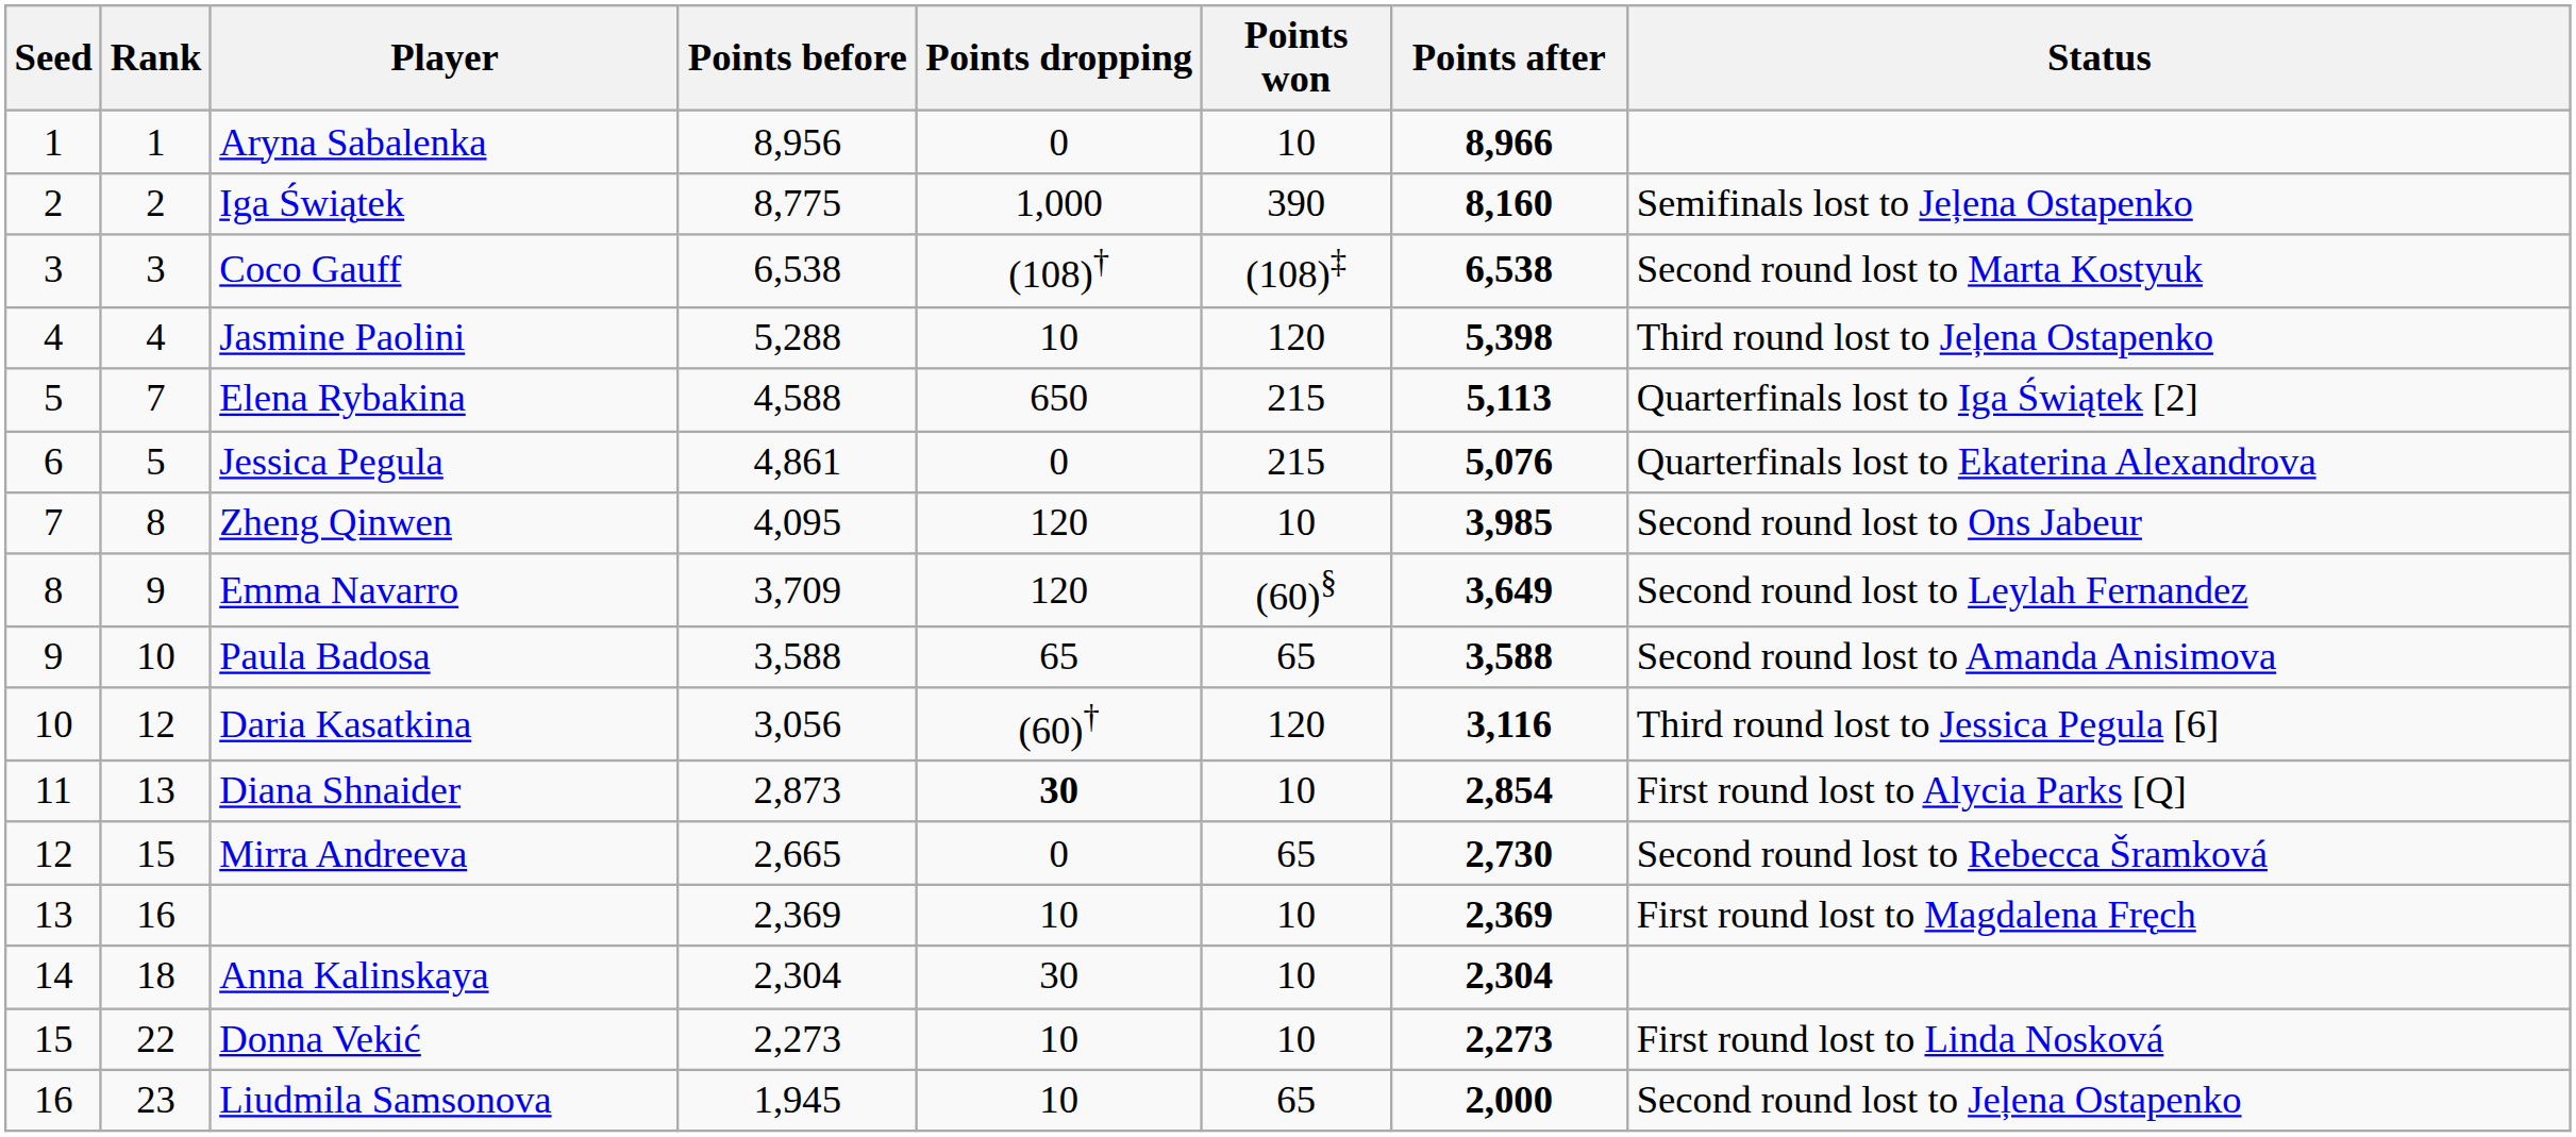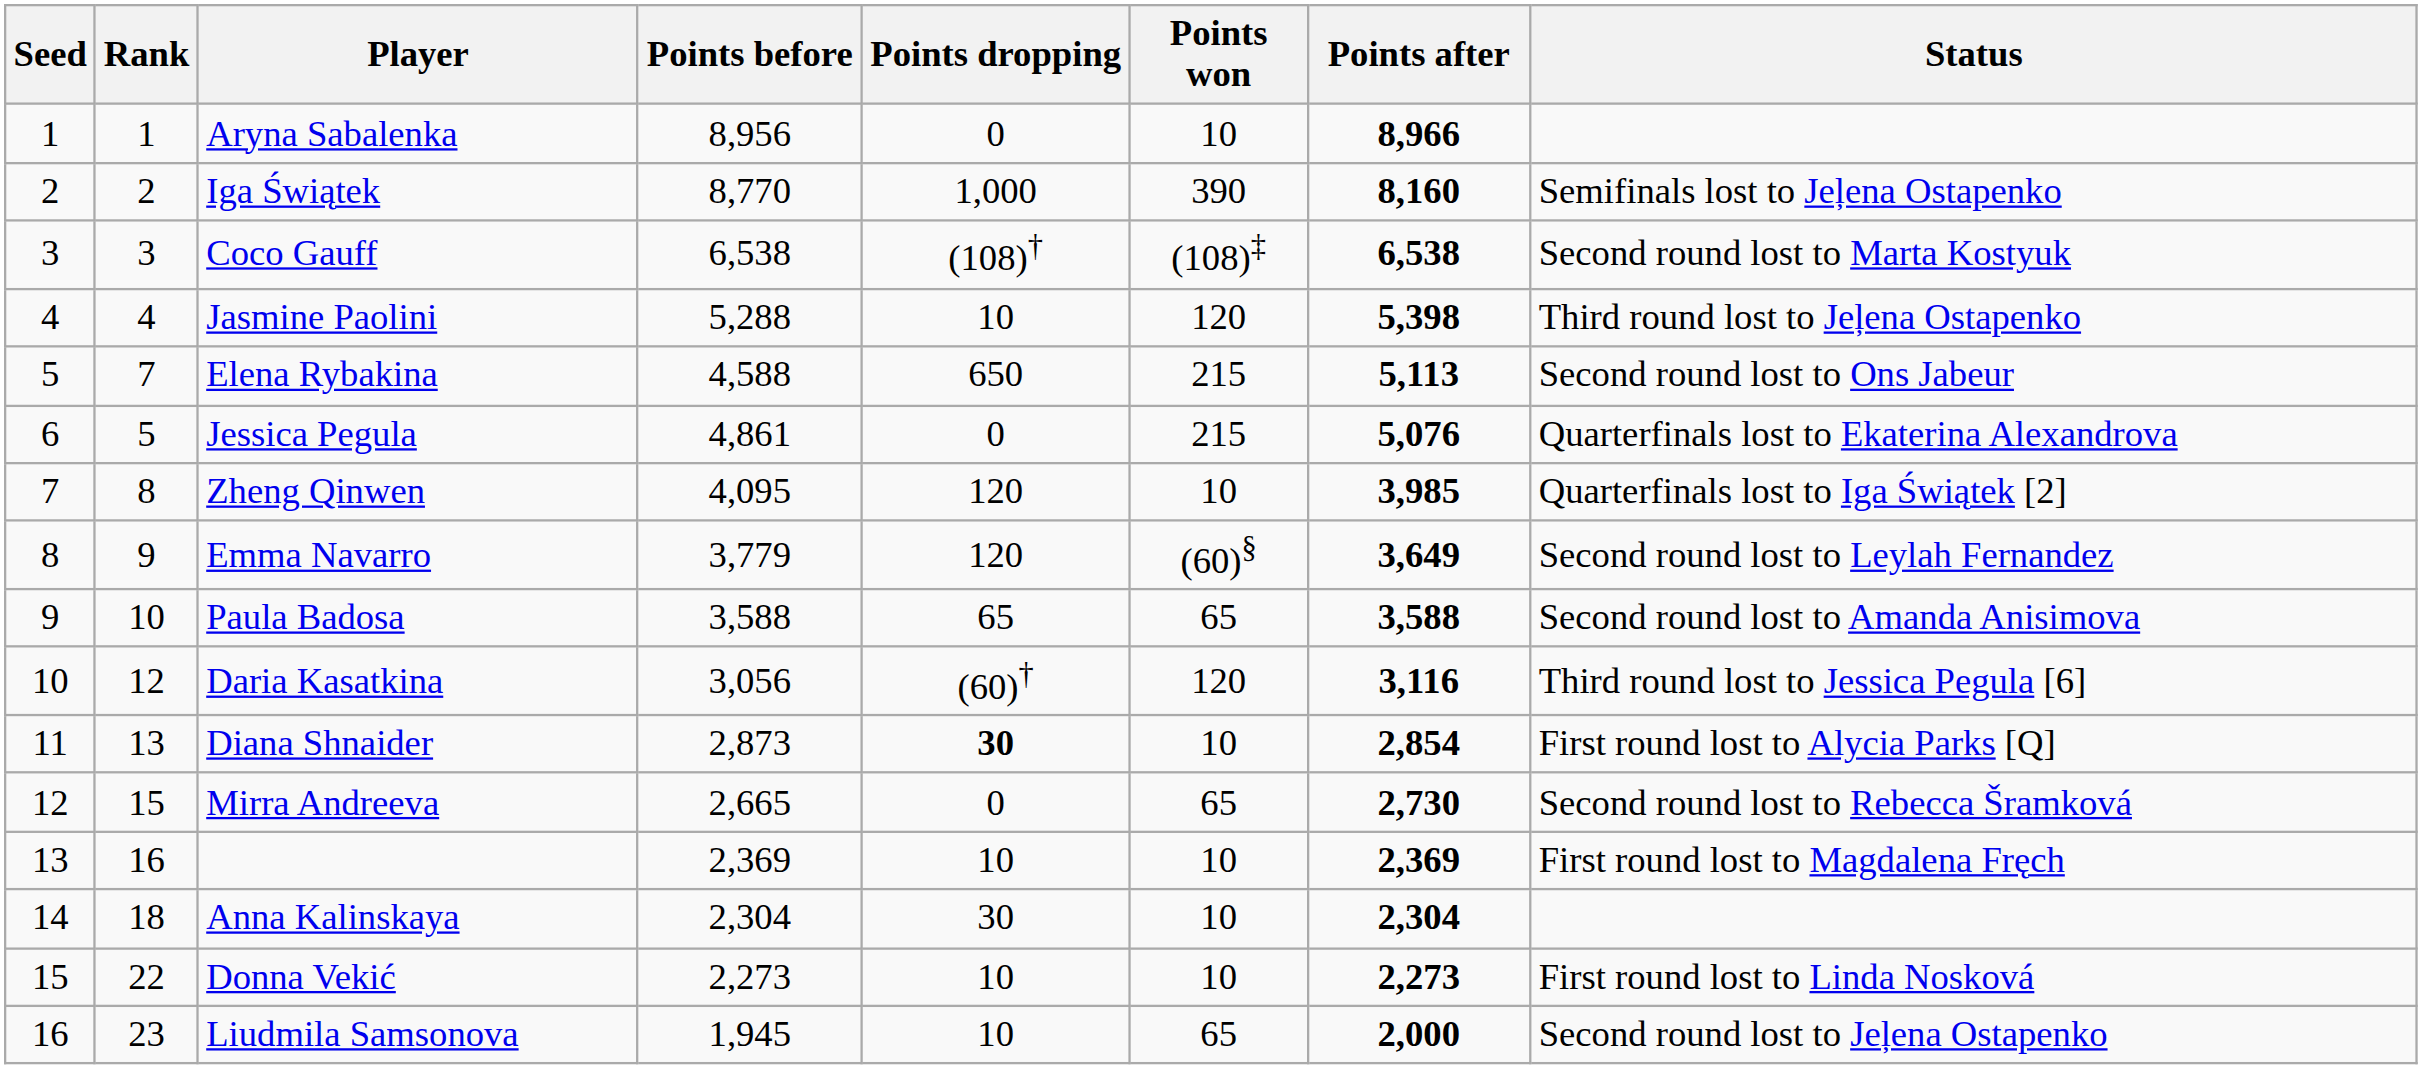 <table class="wikitable sortable">
 <tr>
 <th style="width:30px;">Seed</th>
 <th style="width:30px;">Rank</th>
 <th style="width:185px;">Player</th>
 <th style="width:90px;">Points before</th>
 <th style="width:110px;">Points dropping</th>
 <th style="width:70px;">Points won</th>
 <th style="width:90px;">Points after</th>
 <th style="width:380px;">Status</th>
 </tr>
 <tr>
 <td style="text-align:center;">1</td>
 <td style="text-align:center;">1</td>
 <td> <a href='#'>Aryna Sabalenka</a></td>
 <td style="text-align:center;">8,956</td>
 <td style="text-align:center;">0</td>
 <td style="text-align:center;">10</td>
 <td style="text-align:center;"><strong>8,966</strong></td>
 <td></td>
 </tr>
 <tr>
 <td style="text-align:center;">2</td>
 <td style="text-align:center;">2</td>
 <td> <a href='#'>Iga Świątek</a></td>
-<td style="text-align:center;">8,775</td>
+<td style="text-align:center;">8,770</td>
 <td style="text-align:center;">1,000</td>
 <td style="text-align:center;">390</td>
 <td style="text-align:center;"><strong>8,160</strong></td>
 <td>Semifinals lost to  <a href='#'>Jeļena Ostapenko</a></td>
 </tr>
 <tr>
 <td style="text-align:center;">3</td>
 <td style="text-align:center;">3</td>
 <td> <a href='#'>Coco Gauff</a></td>
 <td style="text-align:center;">6,538</td>
 <td style="text-align:center;">(108)<sup>†</sup></td>
 <td style="text-align:center;">(108)<sup>‡</sup></td>
 <td style="text-align:center;"><strong>6,538</strong></td>
 <td>Second round lost to  <a href='#'>Marta Kostyuk</a></td>
 </tr>
 <tr>
 <td style="text-align:center;">4</td>
 <td style="text-align:center;">4</td>
 <td> <a href='#'>Jasmine Paolini</a></td>
 <td style="text-align:center;">5,288</td>
 <td style="text-align:center;">10</td>
 <td style="text-align:center;">120</td>
 <td style="text-align:center;"><strong>5,398</strong></td>
 <td>Third round lost to  <a href='#'>Jeļena Ostapenko</a></td>
 </tr>
 <tr>
 <td style="text-align:center;">5</td>
 <td style="text-align:center;">7</td>
 <td> <a href='#'>Elena Rybakina</a></td>
 <td style="text-align:center;">4,588</td>
 <td style="text-align:center;">650</td>
 <td style="text-align:center;">215</td>
 <td style="text-align:center;"><strong>5,113</strong></td>
-<td>Quarterfinals lost to  <a href='#'>Iga Świątek</a> [2]</td>
+<td>Second round lost to  <a href='#'>Ons Jabeur</a></td>
 </tr>
 <tr>
 <td style="text-align:center;">6</td>
 <td style="text-align:center;">5</td>
 <td> <a href='#'>Jessica Pegula</a></td>
 <td style="text-align:center;">4,861</td>
 <td style="text-align:center;">0</td>
 <td style="text-align:center;">215</td>
 <td style="text-align:center;"><strong>5,076</strong></td>
 <td>Quarterfinals lost to  <a href='#'>Ekaterina Alexandrova</a></td>
 </tr>
 <tr>
 <td style="text-align:center;">7</td>
 <td style="text-align:center;">8</td>
 <td> <a href='#'>Zheng Qinwen</a></td>
 <td style="text-align:center;">4,095</td>
 <td style="text-align:center;">120</td>
 <td style="text-align:center;">10</td>
 <td style="text-align:center;"><strong>3,985</strong></td>
-<td>Second round lost to  <a href='#'>Ons Jabeur</a></td>
+<td>Quarterfinals lost to  <a href='#'>Iga Świątek</a> [2]</td>
 </tr>
 <tr>
 <td style="text-align:center;">8</td>
 <td style="text-align:center;">9</td>
 <td> <a href='#'>Emma Navarro</a></td>
-<td style="text-align:center;">3,709</td>
+<td style="text-align:center;">3,779</td>
 <td style="text-align:center;">120</td>
 <td style="text-align:center;">(60)<sup>§</sup></td>
 <td style="text-align:center;"><strong>3,649</strong></td>
 <td>Second round lost to  <a href='#'>Leylah Fernandez</a></td>
 </tr>
 <tr>
 <td style="text-align:center;">9</td>
 <td style="text-align:center;">10</td>
 <td> <a href='#'>Paula Badosa</a></td>
 <td style="text-align:center;">3,588</td>
 <td style="text-align:center;">65</td>
 <td style="text-align:center;">65</td>
 <td style="text-align:center;"><strong>3,588</strong></td>
 <td>Second round lost to  <a href='#'>Amanda Anisimova</a></td>
 </tr>
 <tr>
 <td style="text-align:center;">10</td>
 <td style="text-align:center;">12</td>
 <td> <a href='#'>Daria Kasatkina</a></td>
 <td style="text-align:center;">3,056</td>
 <td style="text-align:center;">(60)<sup>†</sup></td>
 <td style="text-align:center;">120</td>
 <td style="text-align:center;"><strong>3,116</strong></td>
 <td>Third round lost to  <a href='#'>Jessica Pegula</a> [6]</td>
 </tr>
 <tr>
 <td style="text-align:center;">11</td>
 <td style="text-align:center;">13</td>
 <td> <a href='#'>Diana Shnaider</a></td>
 <td style="text-align:center;">2,873</td>
 <td style="text-align:center;"><strong>30</strong></td>
 <td style="text-align:center;">10</td>
 <td style="text-align:center;"><strong>2,854</strong></td>
 <td>First round lost to  <a href='#'>Alycia Parks</a> [Q]</td>
 </tr>
 <tr>
 <td style="text-align:center;">12</td>
 <td style="text-align:center;">15</td>
 <td> <a href='#'>Mirra Andreeva</a></td>
 <td style="text-align:center;">2,665</td>
 <td style="text-align:center;">0</td>
 <td style="text-align:center;">65</td>
 <td style="text-align:center;"><strong>2,730</strong></td>
 <td>Second round lost to  <a href='#'>Rebecca Šramková</a></td>
 </tr>
 <tr>
 <td style="text-align:center;">13</td>
 <td style="text-align:center;">16</td>
 <td></td>
 <td style="text-align:center;">2,369</td>
 <td style="text-align:center;">10</td>
 <td style="text-align:center;">10</td>
 <td style="text-align:center;"><strong>2,369</strong></td>
 <td>First round lost to  <a href='#'>Magdalena Fręch</a></td>
 </tr>
 <tr>
 <td style="text-align:center;">14</td>
 <td style="text-align:center;">18</td>
 <td> <a href='#'>Anna Kalinskaya</a></td>
 <td style="text-align:center;">2,304</td>
 <td style="text-align:center;">30</td>
 <td style="text-align:center;">10</td>
 <td style="text-align:center;"><strong>2,304</strong></td>
 <td></td>
 </tr>
 <tr>
 <td style="text-align:center;">15</td>
 <td style="text-align:center;">22</td>
 <td> <a href='#'>Donna Vekić</a></td>
 <td style="text-align:center;">2,273</td>
 <td style="text-align:center;">10</td>
 <td style="text-align:center;">10</td>
 <td style="text-align:center;"><strong>2,273</strong></td>
 <td>First round lost to  <a href='#'>Linda Nosková</a></td>
 </tr>
 <tr>
 <td style="text-align:center;">16</td>
 <td style="text-align:center;">23</td>
 <td> <a href='#'>Liudmila Samsonova</a></td>
 <td style="text-align:center;">1,945</td>
 <td style="text-align:center;">10</td>
 <td style="text-align:center;">65</td>
 <td style="text-align:center;"><strong>2,000</strong></td>
 <td>Second round lost to  <a href='#'>Jeļena Ostapenko</a></td>
 </tr>
 </table>
